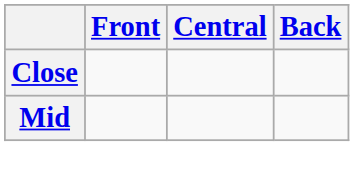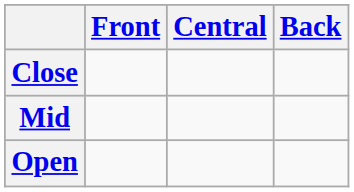 <table class="wikitable" style="text-align: center">
 <tr>
 <th></th>
 <th><a href='#'>Front</a></th>
 <th><a href='#'>Central</a></th>
 <th><a href='#'>Back</a></th>
 </tr>
 <tr>
 <th><a href='#'>Close</a></th>
 <td> </td>
 <td></td>
 <td> </td>
 </tr>
 <tr>
 <th><a href='#'>Mid</a></th>
 <td> </td>
 <td></td>
 <td> </td>
 </tr>
+<tr>
+<th><a href='#'>Open</a></th>
+<td></td>
+<td> </td>
+<td></td>
+</tr>
 </table>
